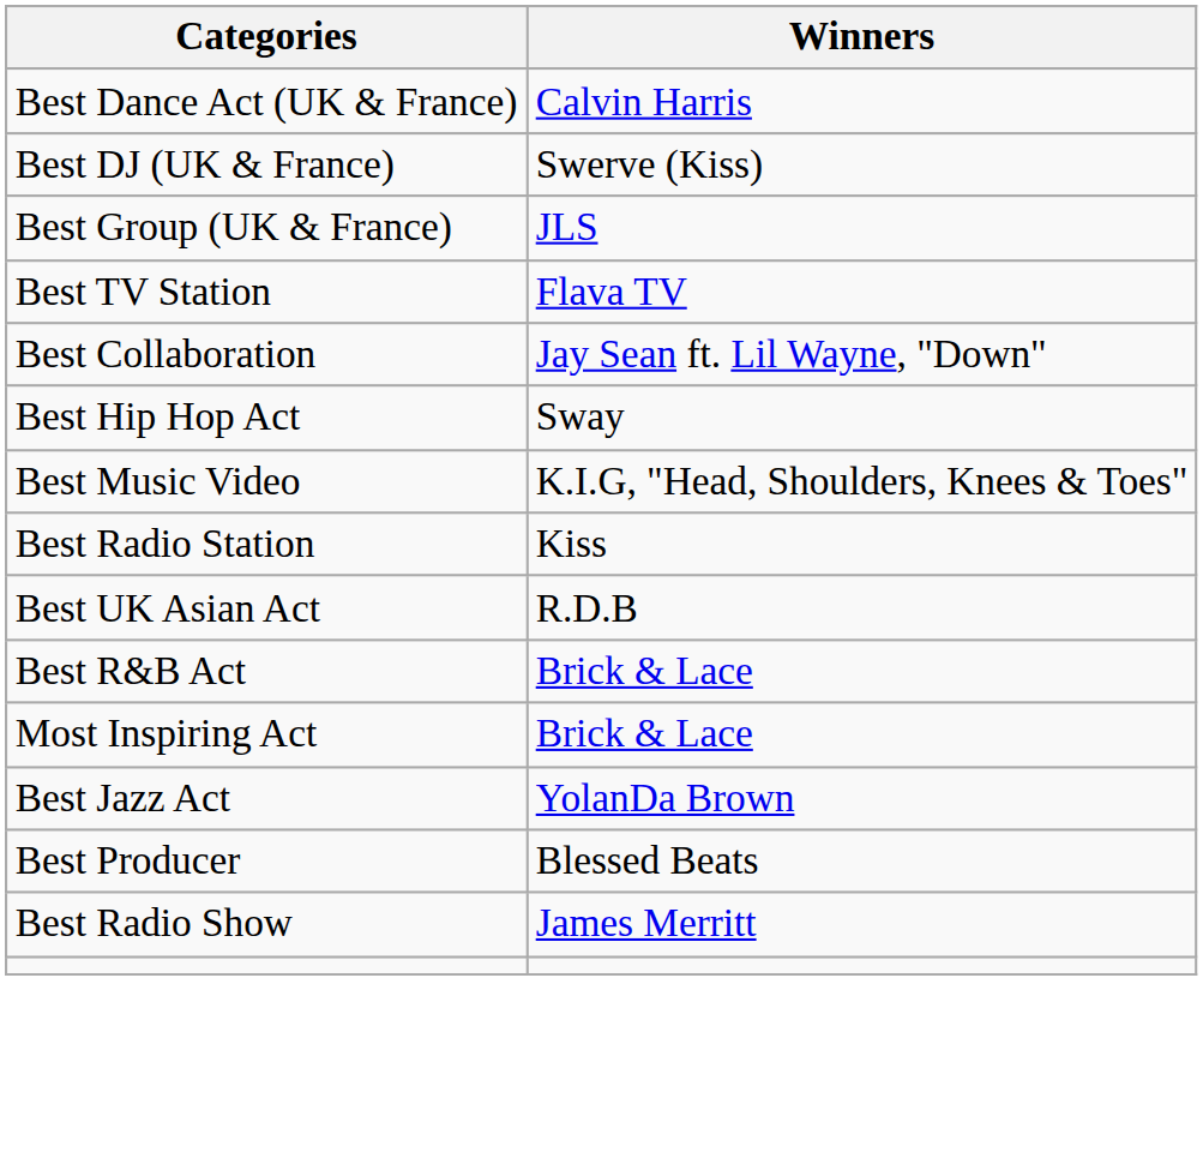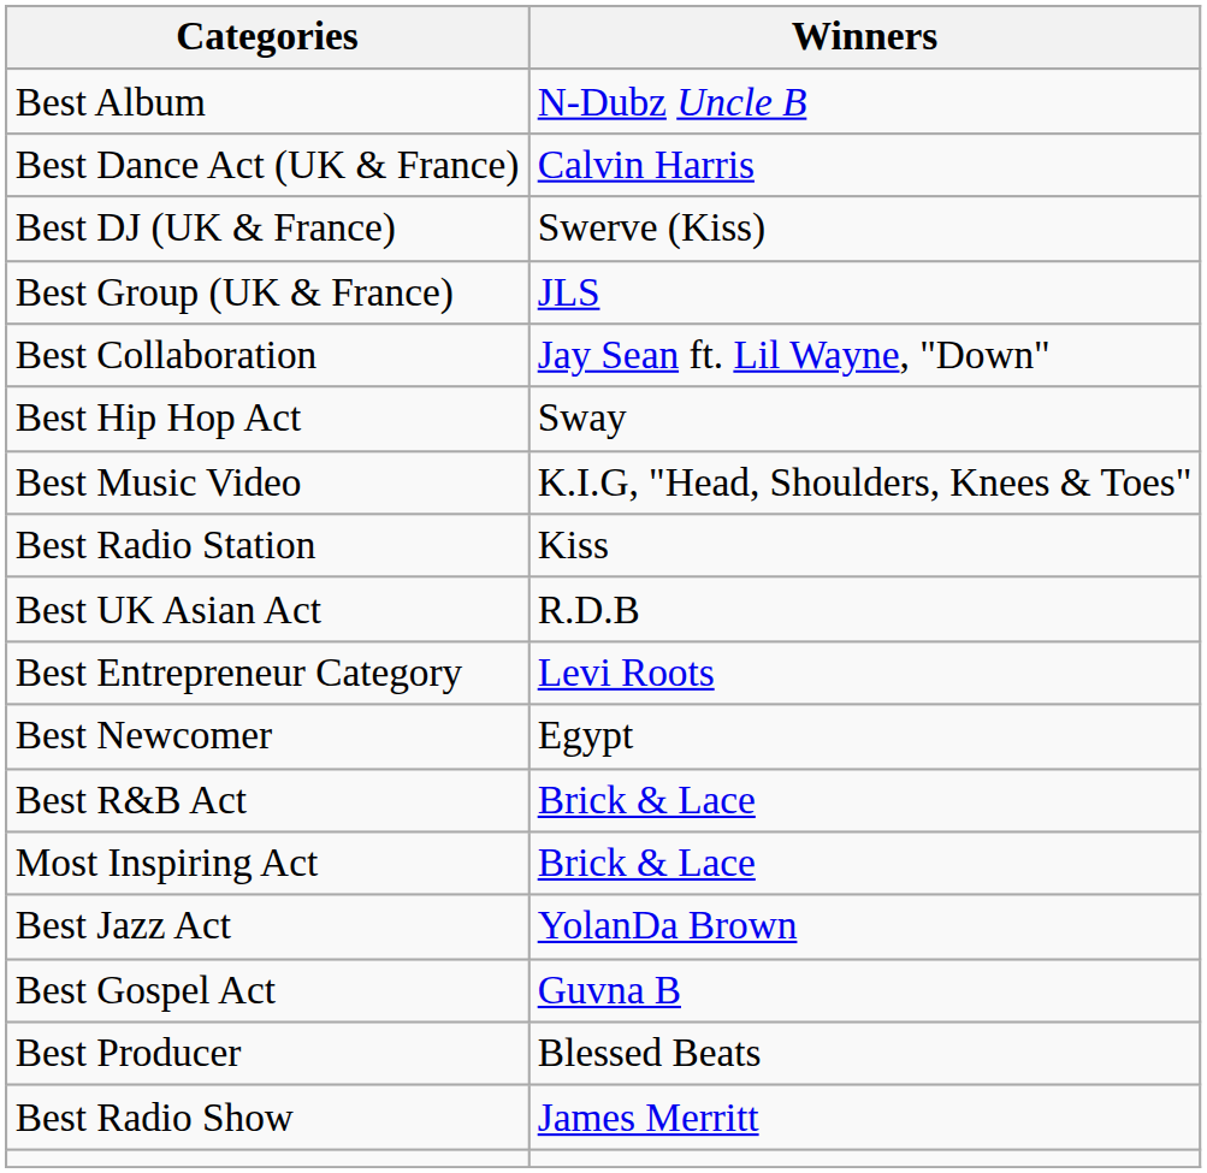 <table class="wikitable">
 <tr>
 <th>Categories</th>
 <th>Winners</th>
+</tr>
+<tr>
+<td>Best Album</td>
+<td><a href='#'>N-Dubz</a> <em><a href='#'>Uncle B</a></em></td>
 </tr>
 <tr>
 <td>Best Dance Act (UK & France)</td>
 <td><a href='#'>Calvin Harris</a></td>
 </tr>
 <tr>
 <td>Best DJ (UK & France)</td>
 <td>Swerve (Kiss)</td>
 </tr>
 <tr>
 <td>Best Group (UK & France)</td>
 <td><a href='#'>JLS</a></td>
-</tr>
-<tr>
-<td>Best TV Station</td>
-<td><a href='#'>Flava TV</a></td>
 </tr>
 <tr>
 <td>Best Collaboration</td>
 <td><a href='#'>Jay Sean</a> ft. <a href='#'>Lil Wayne</a>, "Down"</td>
 </tr>
 <tr>
 <td>Best Hip Hop Act</td>
 <td>Sway</td>
 </tr>
 <tr>
 <td>Best Music Video</td>
 <td>K.I.G, "Head, Shoulders, Knees & Toes"</td>
 </tr>
 <tr>
 <td>Best Radio Station</td>
 <td>Kiss</td>
 </tr>
 <tr>
 <td>Best UK Asian Act</td>
 <td>R.D.B</td>
 </tr>
 <tr>
+<td>Best Entrepreneur Category</td>
+<td><a href='#'>Levi Roots</a></td>
+</tr>
+<tr>
+<td>Best Newcomer</td>
+<td>Egypt</td>
+</tr>
+<tr>
 <td>Best R&B Act</td>
 <td><a href='#'>Brick & Lace</a></td>
 </tr>
 <tr>
 <td>Most Inspiring Act</td>
 <td><a href='#'>Brick & Lace</a></td>
 </tr>
 <tr>
 <td>Best Jazz Act</td>
 <td><a href='#'>YolanDa Brown</a></td>
+</tr>
+<tr>
+<td>Best Gospel Act</td>
+<td><a href='#'>Guvna B</a></td>
 </tr>
 <tr>
 <td>Best Producer</td>
 <td>Blessed Beats</td>
 </tr>
 <tr>
 <td>Best Radio Show</td>
 <td><a href='#'>James Merritt</a></td>
 </tr>
 <tr>
 <td></td>
 </tr>
 </table>
